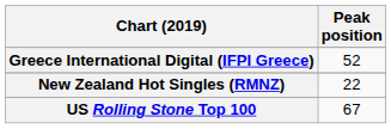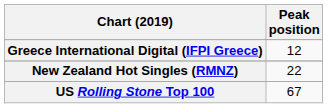 <table class="wikitable sortable plainrowheaders" style="text-align:center">
 <tr>
 <th scope="col">Chart (2019)</th>
 <th scope="col">Peak<br>position</th>
 </tr>
 <tr>
 </tr>
 <tr>
 <th scope="row">Greece International Digital (<a href='#'>IFPI Greece</a>)</th>
-<td>52</td>
+<td>12</td>
 </tr>
 <tr>
 </tr>
 <tr>
 <th scope="row">New Zealand Hot Singles (<a href='#'>RMNZ</a>)</th>
 <td>22</td>
 </tr>
 <tr>
 </tr>
 <tr>
 </tr>
 <tr>
 </tr>
 <tr>
 </tr>
 <tr>
 </tr>
 <tr>
 <th scope="row">US <a href='#'><em>Rolling Stone</em> Top 100</a></th>
 <td>67</td>
 </tr>
 </table>
